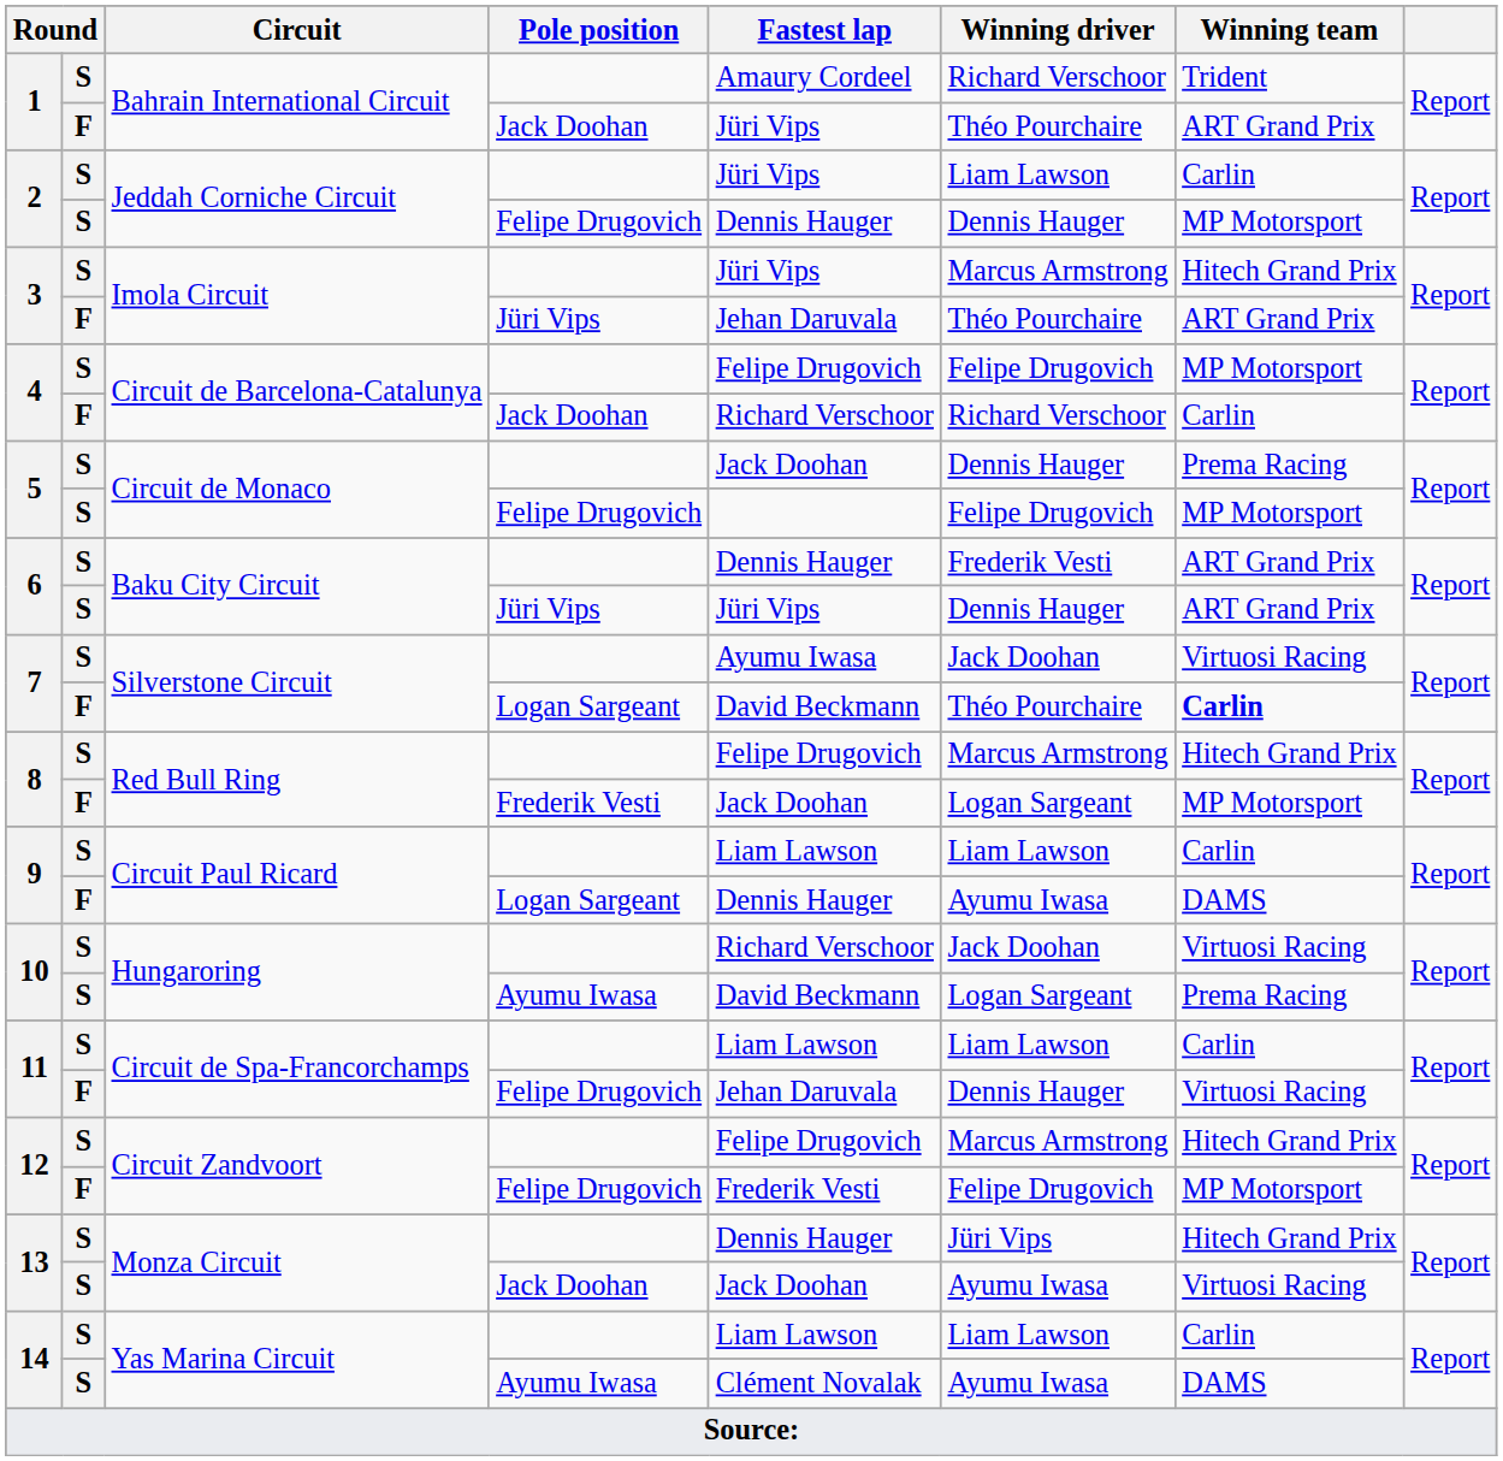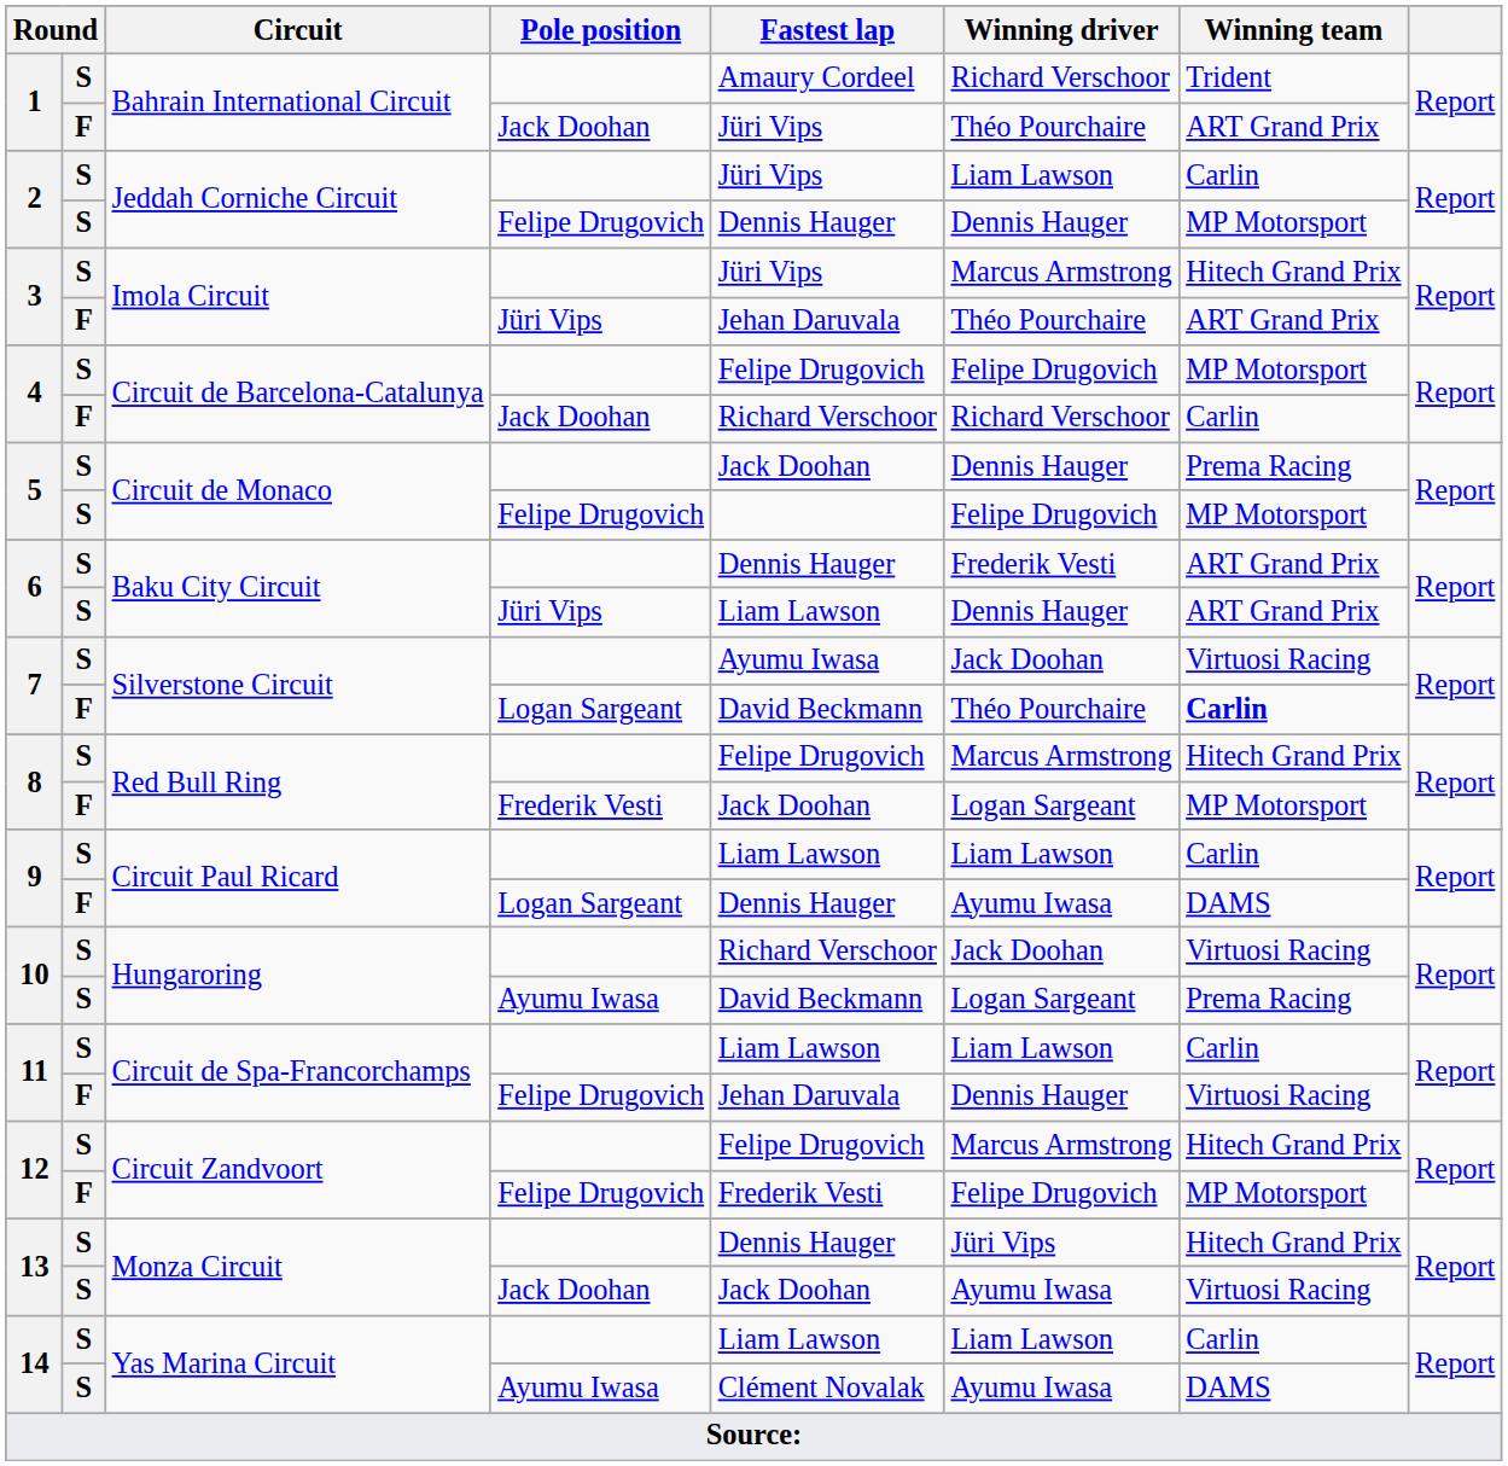 <table class="wikitable" style="font-size: 85%;">
 <tr>
 <th colspan=2>Round</th>
 <th>Circuit</th>
 <th nowrap><a href='#'>Pole position</a></th>
 <th nowrap><a href='#'>Fastest lap</a></th>
 <th nowrap>Winning driver</th>
 <th nowrap>Winning team</th>
 <th nowrap></th>
 </tr>
 <tr>
 <th rowspan=2>1</th>
 <th>S</th>
 <td rowspan=2> <a href='#'>Bahrain International Circuit</a></td>
 <td></td>
 <td> <a href='#'>Amaury Cordeel</a></td>
 <td nowrap> <a href='#'>Richard Verschoor</a></td>
 <td> <a href='#'>Trident</a></td>
 <td rowspan=2><a href='#'>Report</a></td>
 </tr>
 <tr>
 <th>F</th>
 <td> <a href='#'>Jack Doohan</a></td>
 <td> <a href='#'>Jüri Vips</a></td>
 <td> <a href='#'>Théo Pourchaire</a></td>
 <td> <a href='#'>ART Grand Prix</a></td>
 </tr>
 <tr>
 <th rowspan=2>2</th>
 <th>S</th>
 <td rowspan=2> <a href='#'>Jeddah Corniche Circuit</a></td>
 <td></td>
 <td> <a href='#'>Jüri Vips</a></td>
 <td> <a href='#'>Liam Lawson</a></td>
 <td> <a href='#'>Carlin</a></td>
 <td rowspan=2><a href='#'>Report</a></td>
 </tr>
 <tr>
 <th>S</th>
 <td> <a href='#'>Felipe Drugovich</a></td>
 <td> <a href='#'>Dennis Hauger</a></td>
 <td> <a href='#'>Dennis Hauger</a></td>
 <td> <a href='#'>MP Motorsport</a></td>
 </tr>
 <tr>
 <th rowspan=2>3</th>
 <th>S</th>
 <td rowspan=2> <a href='#'>Imola Circuit</a></td>
 <td></td>
 <td> <a href='#'>Jüri Vips</a></td>
 <td nowrap> <a href='#'>Marcus Armstrong</a></td>
 <td nowrap> <a href='#'>Hitech Grand Prix</a></td>
 <td rowspan=2><a href='#'>Report</a></td>
 </tr>
 <tr>
 <th>F</th>
 <td> <a href='#'>Jüri Vips</a></td>
 <td> <a href='#'>Jehan Daruvala</a></td>
 <td> <a href='#'>Théo Pourchaire</a></td>
 <td> <a href='#'>ART Grand Prix</a></td>
 </tr>
 <tr>
 <th rowspan=2>4</th>
 <th>S</th>
 <td rowspan=2, nowrap> <a href='#'>Circuit de Barcelona-Catalunya</a></td>
 <td></td>
 <td nowrap> <a href='#'>Felipe Drugovich</a></td>
 <td> <a href='#'>Felipe Drugovich</a></td>
 <td> <a href='#'>MP Motorsport</a></td>
 <td rowspan=2><a href='#'>Report</a></td>
 </tr>
 <tr>
 <th>F</th>
 <td> <a href='#'>Jack Doohan</a></td>
 <td> <a href='#'>Richard Verschoor</a></td>
 <td nowrap> <a href='#'>Richard Verschoor</a></td>
 <td> <a href='#'>Carlin</a></td>
 </tr>
 <tr>
 <th rowspan=2>5</th>
 <th>S</th>
 <td rowspan=2> <a href='#'>Circuit de Monaco</a></td>
 <td></td>
 <td> <a href='#'>Jack Doohan</a></td>
 <td> <a href='#'>Dennis Hauger</a></td>
 <td> <a href='#'>Prema Racing</a></td>
 <td rowspan=2><a href='#'>Report</a></td>
 </tr>
 <tr>
 <th>S</th>
 <td nowrap> <a href='#'>Felipe Drugovich</a></td>
 <td></td>
 <td> <a href='#'>Felipe Drugovich</a></td>
 <td> <a href='#'>MP Motorsport</a></td>
 </tr>
 <tr>
 <th rowspan=2>6</th>
 <th>S</th>
 <td rowspan=2> <a href='#'>Baku City Circuit</a></td>
 <td></td>
 <td> <a href='#'>Dennis Hauger</a></td>
 <td> <a href='#'>Frederik Vesti</a></td>
 <td> <a href='#'>ART Grand Prix</a></td>
 <td rowspan=2><a href='#'>Report</a></td>
 </tr>
 <tr>
 <th>S</th>
 <td> <a href='#'>Jüri Vips</a></td>
-<td> <a href='#'>Jüri Vips</a></td>
+<td> <a href='#'>Liam Lawson</a></td>
 <td> <a href='#'>Dennis Hauger</a></td>
 <td> <a href='#'>ART Grand Prix</a></td>
 </tr>
 <tr>
 <th rowspan=2>7</th>
 <th>S</th>
 <td rowspan=2> <a href='#'>Silverstone Circuit</a></td>
 <td></td>
 <td> <a href='#'>Ayumu Iwasa</a></td>
 <td> <a href='#'>Jack Doohan</a></td>
 <td> <a href='#'>Virtuosi Racing</a></td>
 <td rowspan=2><a href='#'>Report</a></td>
 </tr>
 <tr>
 <th>F</th>
 <td> <a href='#'>Logan Sargeant</a></td>
 <td> <a href='#'>David Beckmann</a></td>
 <td> <a href='#'>Théo Pourchaire</a></td>
 <td><strong> <a href='#'>Carlin</a></strong></td>
 </tr>
 <tr>
 <th rowspan=2>8</th>
 <th>S</th>
 <td rowspan=2> <a href='#'>Red Bull Ring</a></td>
 <td></td>
 <td> <a href='#'>Felipe Drugovich</a></td>
 <td> <a href='#'>Marcus Armstrong</a></td>
 <td nowrap> <a href='#'>Hitech Grand Prix</a></td>
 <td rowspan=2><a href='#'>Report</a></td>
 </tr>
 <tr>
 <th>F</th>
 <td> <a href='#'>Frederik Vesti</a></td>
 <td> <a href='#'>Jack Doohan</a></td>
 <td> <a href='#'>Logan Sargeant</a></td>
 <td> <a href='#'>MP Motorsport</a></td>
 </tr>
 <tr>
 <th rowspan=2>9</th>
 <th>S</th>
 <td rowspan=2> <a href='#'>Circuit Paul Ricard</a></td>
 <td></td>
 <td> <a href='#'>Liam Lawson</a></td>
 <td> <a href='#'>Liam Lawson</a></td>
 <td> <a href='#'>Carlin</a></td>
 <td rowspan=2><a href='#'>Report</a></td>
 </tr>
 <tr>
 <th>F</th>
 <td> <a href='#'>Logan Sargeant</a></td>
 <td> <a href='#'>Dennis Hauger</a></td>
 <td> <a href='#'>Ayumu Iwasa</a></td>
 <td> <a href='#'>DAMS</a></td>
 </tr>
 <tr>
 <th rowspan=2>10</th>
 <th>S</th>
 <td rowspan=2> <a href='#'>Hungaroring</a></td>
 <td></td>
 <td> <a href='#'>Richard Verschoor</a></td>
 <td> <a href='#'>Jack Doohan</a></td>
 <td> <a href='#'>Virtuosi Racing</a></td>
 <td rowspan="2"><a href='#'>Report</a></td>
 </tr>
 <tr>
 <th>S</th>
 <td> <a href='#'>Ayumu Iwasa</a></td>
 <td> <a href='#'>David Beckmann</a></td>
 <td> <a href='#'>Logan Sargeant</a></td>
 <td> <a href='#'>Prema Racing</a></td>
 </tr>
 <tr>
 <th rowspan=2>11</th>
 <th>S</th>
 <td rowspan=2> <a href='#'>Circuit de Spa-Francorchamps</a></td>
 <td></td>
 <td> <a href='#'>Liam Lawson</a></td>
 <td> <a href='#'>Liam Lawson</a></td>
 <td> <a href='#'>Carlin</a></td>
 <td rowspan=2><a href='#'>Report</a></td>
 </tr>
 <tr>
 <th>F</th>
 <td> <a href='#'>Felipe Drugovich</a></td>
 <td> <a href='#'>Jehan Daruvala</a></td>
 <td> <a href='#'>Dennis Hauger</a></td>
 <td> <a href='#'>Virtuosi Racing</a></td>
 </tr>
 <tr>
 <th rowspan=2>12</th>
 <th>S</th>
 <td rowspan=2> <a href='#'>Circuit Zandvoort</a></td>
 <td></td>
 <td> <a href='#'>Felipe Drugovich</a></td>
 <td> <a href='#'>Marcus Armstrong</a></td>
 <td> <a href='#'>Hitech Grand Prix</a></td>
 <td rowspan=2><a href='#'>Report</a></td>
 </tr>
 <tr>
 <th>F</th>
 <td> <a href='#'>Felipe Drugovich</a></td>
 <td> <a href='#'>Frederik Vesti</a></td>
 <td> <a href='#'>Felipe Drugovich</a></td>
 <td> <a href='#'>MP Motorsport</a></td>
 </tr>
 <tr>
 <th rowspan=2>13</th>
 <th>S</th>
 <td nowrap rowspan=2> <a href='#'>Monza Circuit</a></td>
 <td></td>
 <td> <a href='#'>Dennis Hauger</a></td>
 <td> <a href='#'>Jüri Vips</a></td>
 <td> <a href='#'>Hitech Grand Prix</a></td>
 <td rowspan=2><a href='#'>Report</a></td>
 </tr>
 <tr>
 <th>S</th>
 <td> <a href='#'>Jack Doohan</a></td>
 <td> <a href='#'>Jack Doohan</a></td>
 <td> <a href='#'>Ayumu Iwasa</a></td>
 <td> <a href='#'>Virtuosi Racing</a></td>
 </tr>
 <tr>
 <th rowspan=2>14</th>
 <th>S</th>
 <td rowspan=2> <a href='#'>Yas Marina Circuit</a></td>
 <td></td>
 <td> <a href='#'>Liam Lawson</a></td>
 <td> <a href='#'>Liam Lawson</a></td>
 <td> <a href='#'>Carlin</a></td>
 <td rowspan=2><a href='#'>Report</a></td>
 </tr>
 <tr>
 <th>S</th>
 <td> <a href='#'>Ayumu Iwasa</a></td>
 <td> <a href='#'>Clément Novalak</a></td>
 <td> <a href='#'>Ayumu Iwasa</a></td>
 <td> <a href='#'>DAMS</a></td>
 </tr>
 <tr>
 <td colspan="8" style="background-color:#EAECF0;text-align:center" align="bottom"><strong>Source:</strong></td>
 </tr>
 </table>
